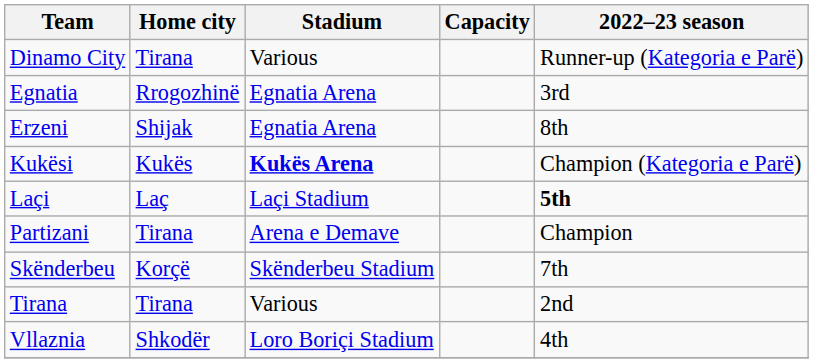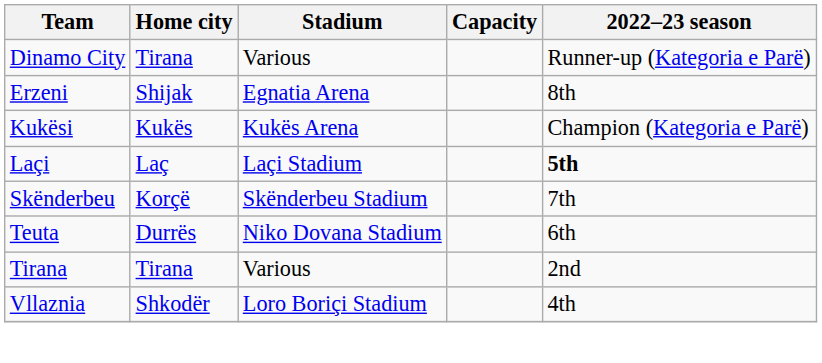 <table class="wikitable sortable">
 <tr>
 <th>Team</th>
 <th>Home city</th>
 <th>Stadium</th>
 <th>Capacity</th>
 <th>2022–23 season</th>
 </tr>
 <tr>
 <td><a href='#'>Dinamo City</a></td>
 <td><a href='#'>Tirana</a></td>
 <td>Various</td>
 <td style="text-align:center;"></td>
 <td>Runner-up (<a href='#'>Kategoria e Parë</a>)</td>
 </tr>
 <tr>
-<td><a href='#'>Egnatia</a></td>
-<td><a href='#'>Rrogozhinë</a></td>
-<td><a href='#'>Egnatia Arena</a></td>
-<td style="text-align:center;"></td>
-<td>3rd</td>
-</tr>
-<tr>
 <td><a href='#'>Erzeni</a></td>
 <td><a href='#'>Shijak</a></td>
 <td><a href='#'>Egnatia Arena</a></td>
 <td style="text-align:center;"></td>
 <td>8th</td>
 </tr>
 <tr>
 <td><a href='#'>Kukësi</a></td>
 <td><a href='#'>Kukës</a></td>
-<td><strong><a href='#'>Kukës Arena</a></strong></td>
+<td><a href='#'>Kukës Arena</a></td>
 <td style="text-align:center;"></td>
 <td>Champion (<a href='#'>Kategoria e Parë</a>)</td>
 </tr>
 <tr>
 <td><a href='#'>Laçi</a></td>
 <td><a href='#'>Laç</a></td>
 <td><a href='#'>Laçi Stadium</a></td>
 <td style="text-align:center;"></td>
 <td><strong>5th</strong></td>
 </tr>
 <tr>
-<td><a href='#'>Partizani</a></td>
-<td><a href='#'>Tirana</a></td>
-<td><a href='#'>Arena e Demave</a></td>
-<td style="text-align:center;"></td>
-<td>Champion</td>
-</tr>
-<tr>
 <td><a href='#'>Skënderbeu</a></td>
 <td><a href='#'>Korçë</a></td>
 <td><a href='#'>Skënderbeu Stadium</a></td>
 <td style="text-align:center;"></td>
 <td>7th</td>
+</tr>
+<tr>
+<td><a href='#'>Teuta</a></td>
+<td><a href='#'>Durrës</a></td>
+<td><a href='#'>Niko Dovana Stadium</a></td>
+<td style="text-align:center;"></td>
+<td>6th</td>
 </tr>
 <tr>
 <td><a href='#'>Tirana</a></td>
 <td><a href='#'>Tirana</a></td>
 <td>Various</td>
 <td style="text-align:center;"></td>
 <td>2nd</td>
 </tr>
 <tr>
 <td><a href='#'>Vllaznia</a></td>
 <td><a href='#'>Shkodër</a></td>
 <td><a href='#'>Loro Boriçi Stadium</a></td>
 <td style="text-align:center;"></td>
 <td>4th</td>
 </tr>
 <tr>
 </tr>
 </table>
